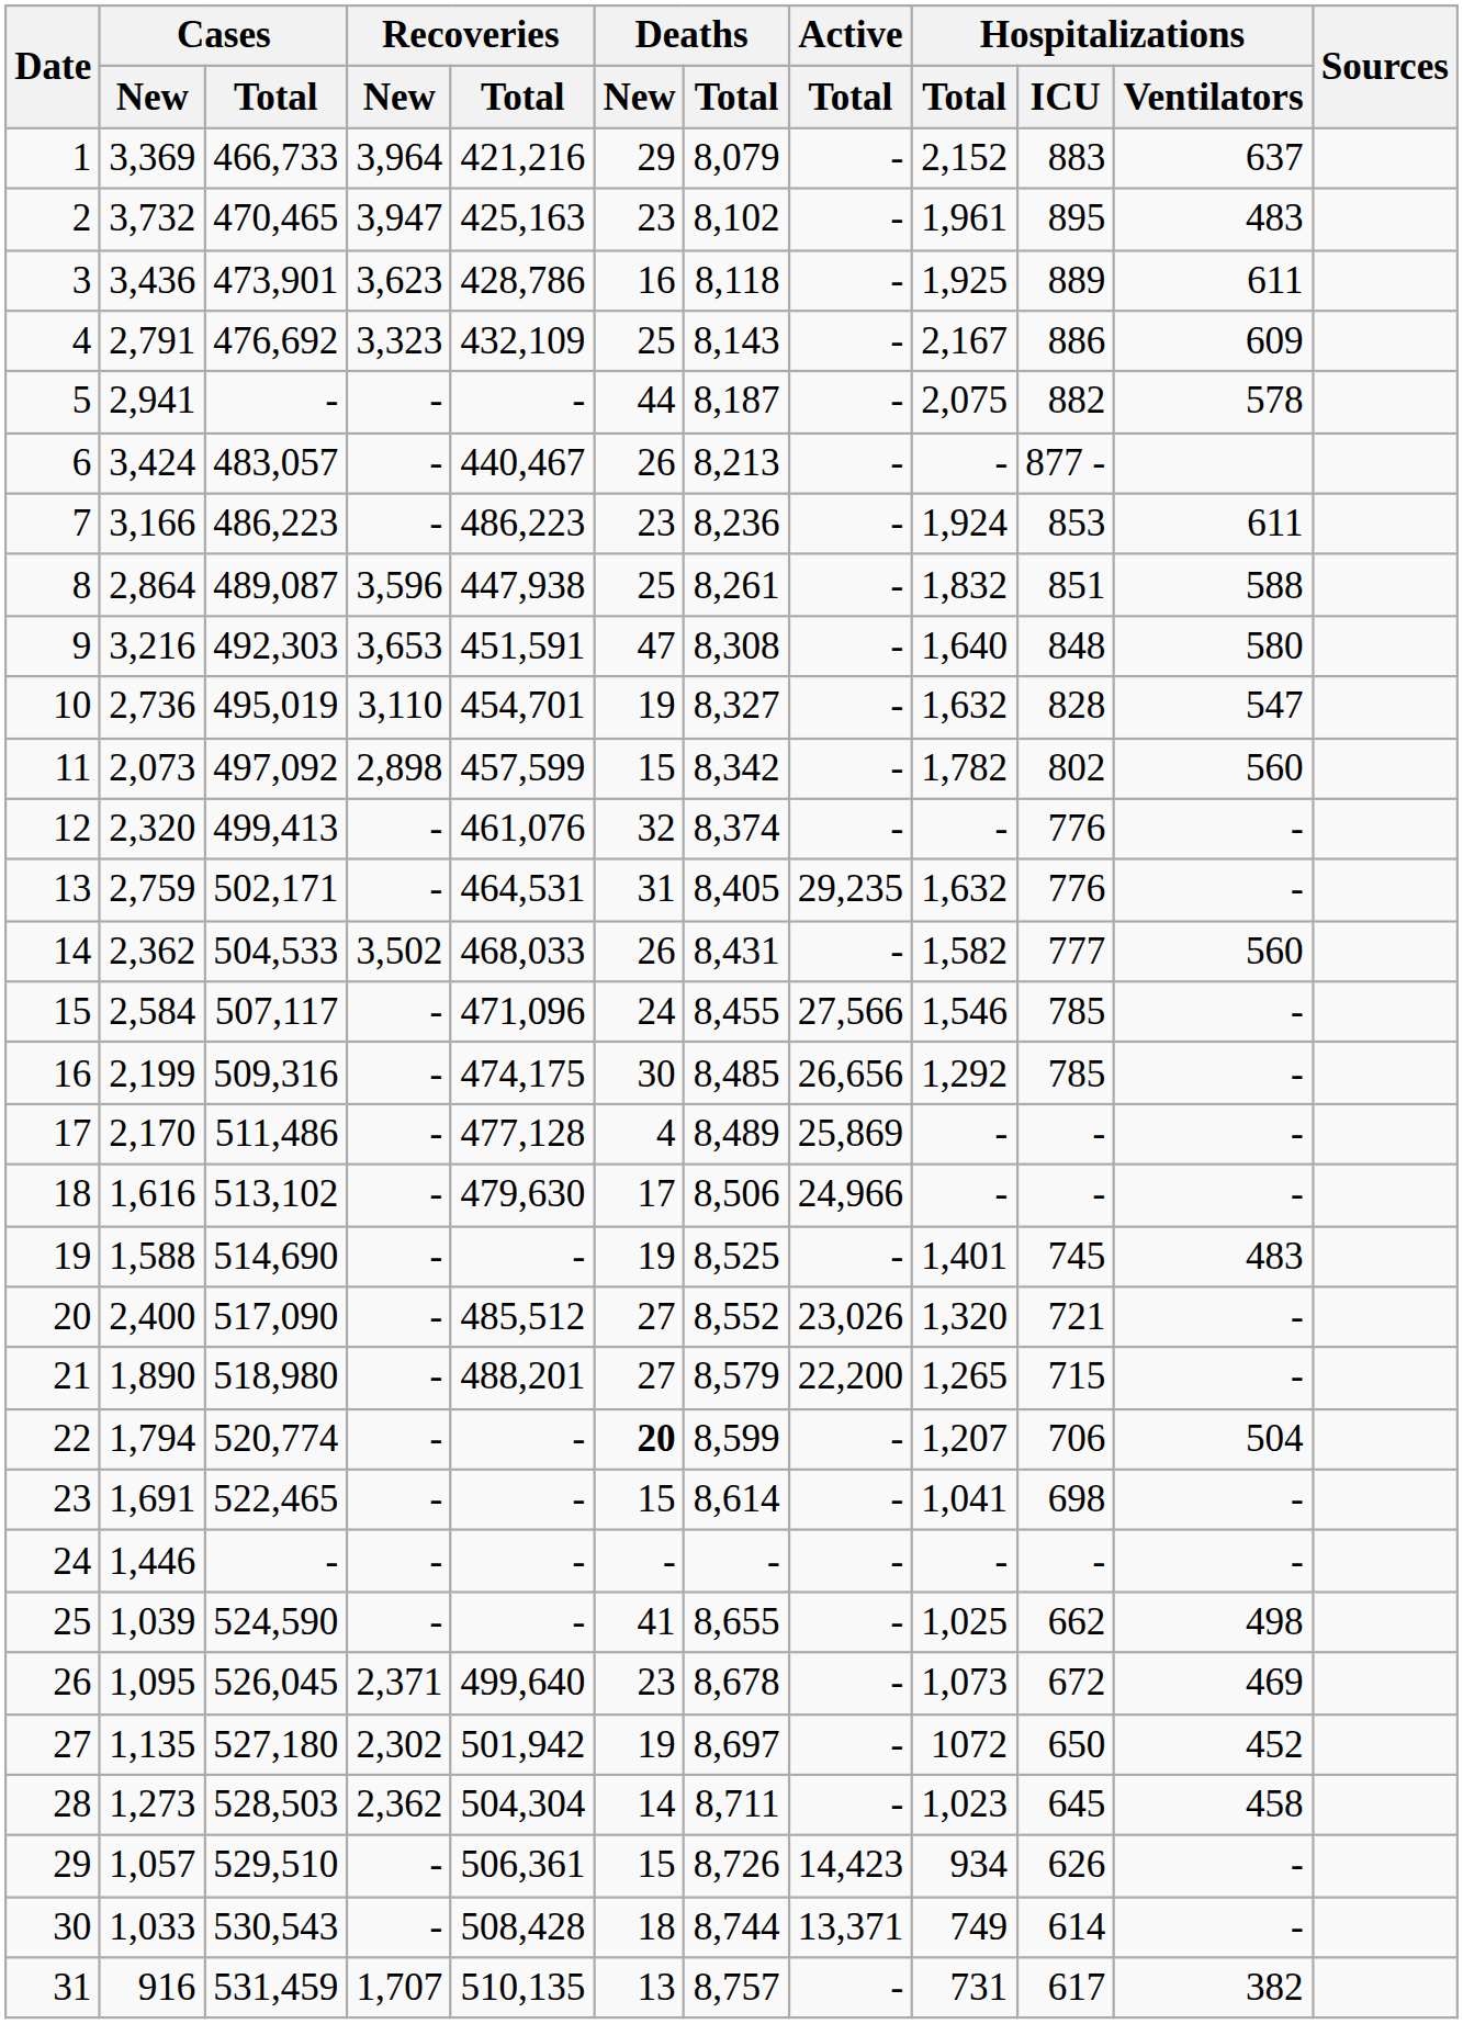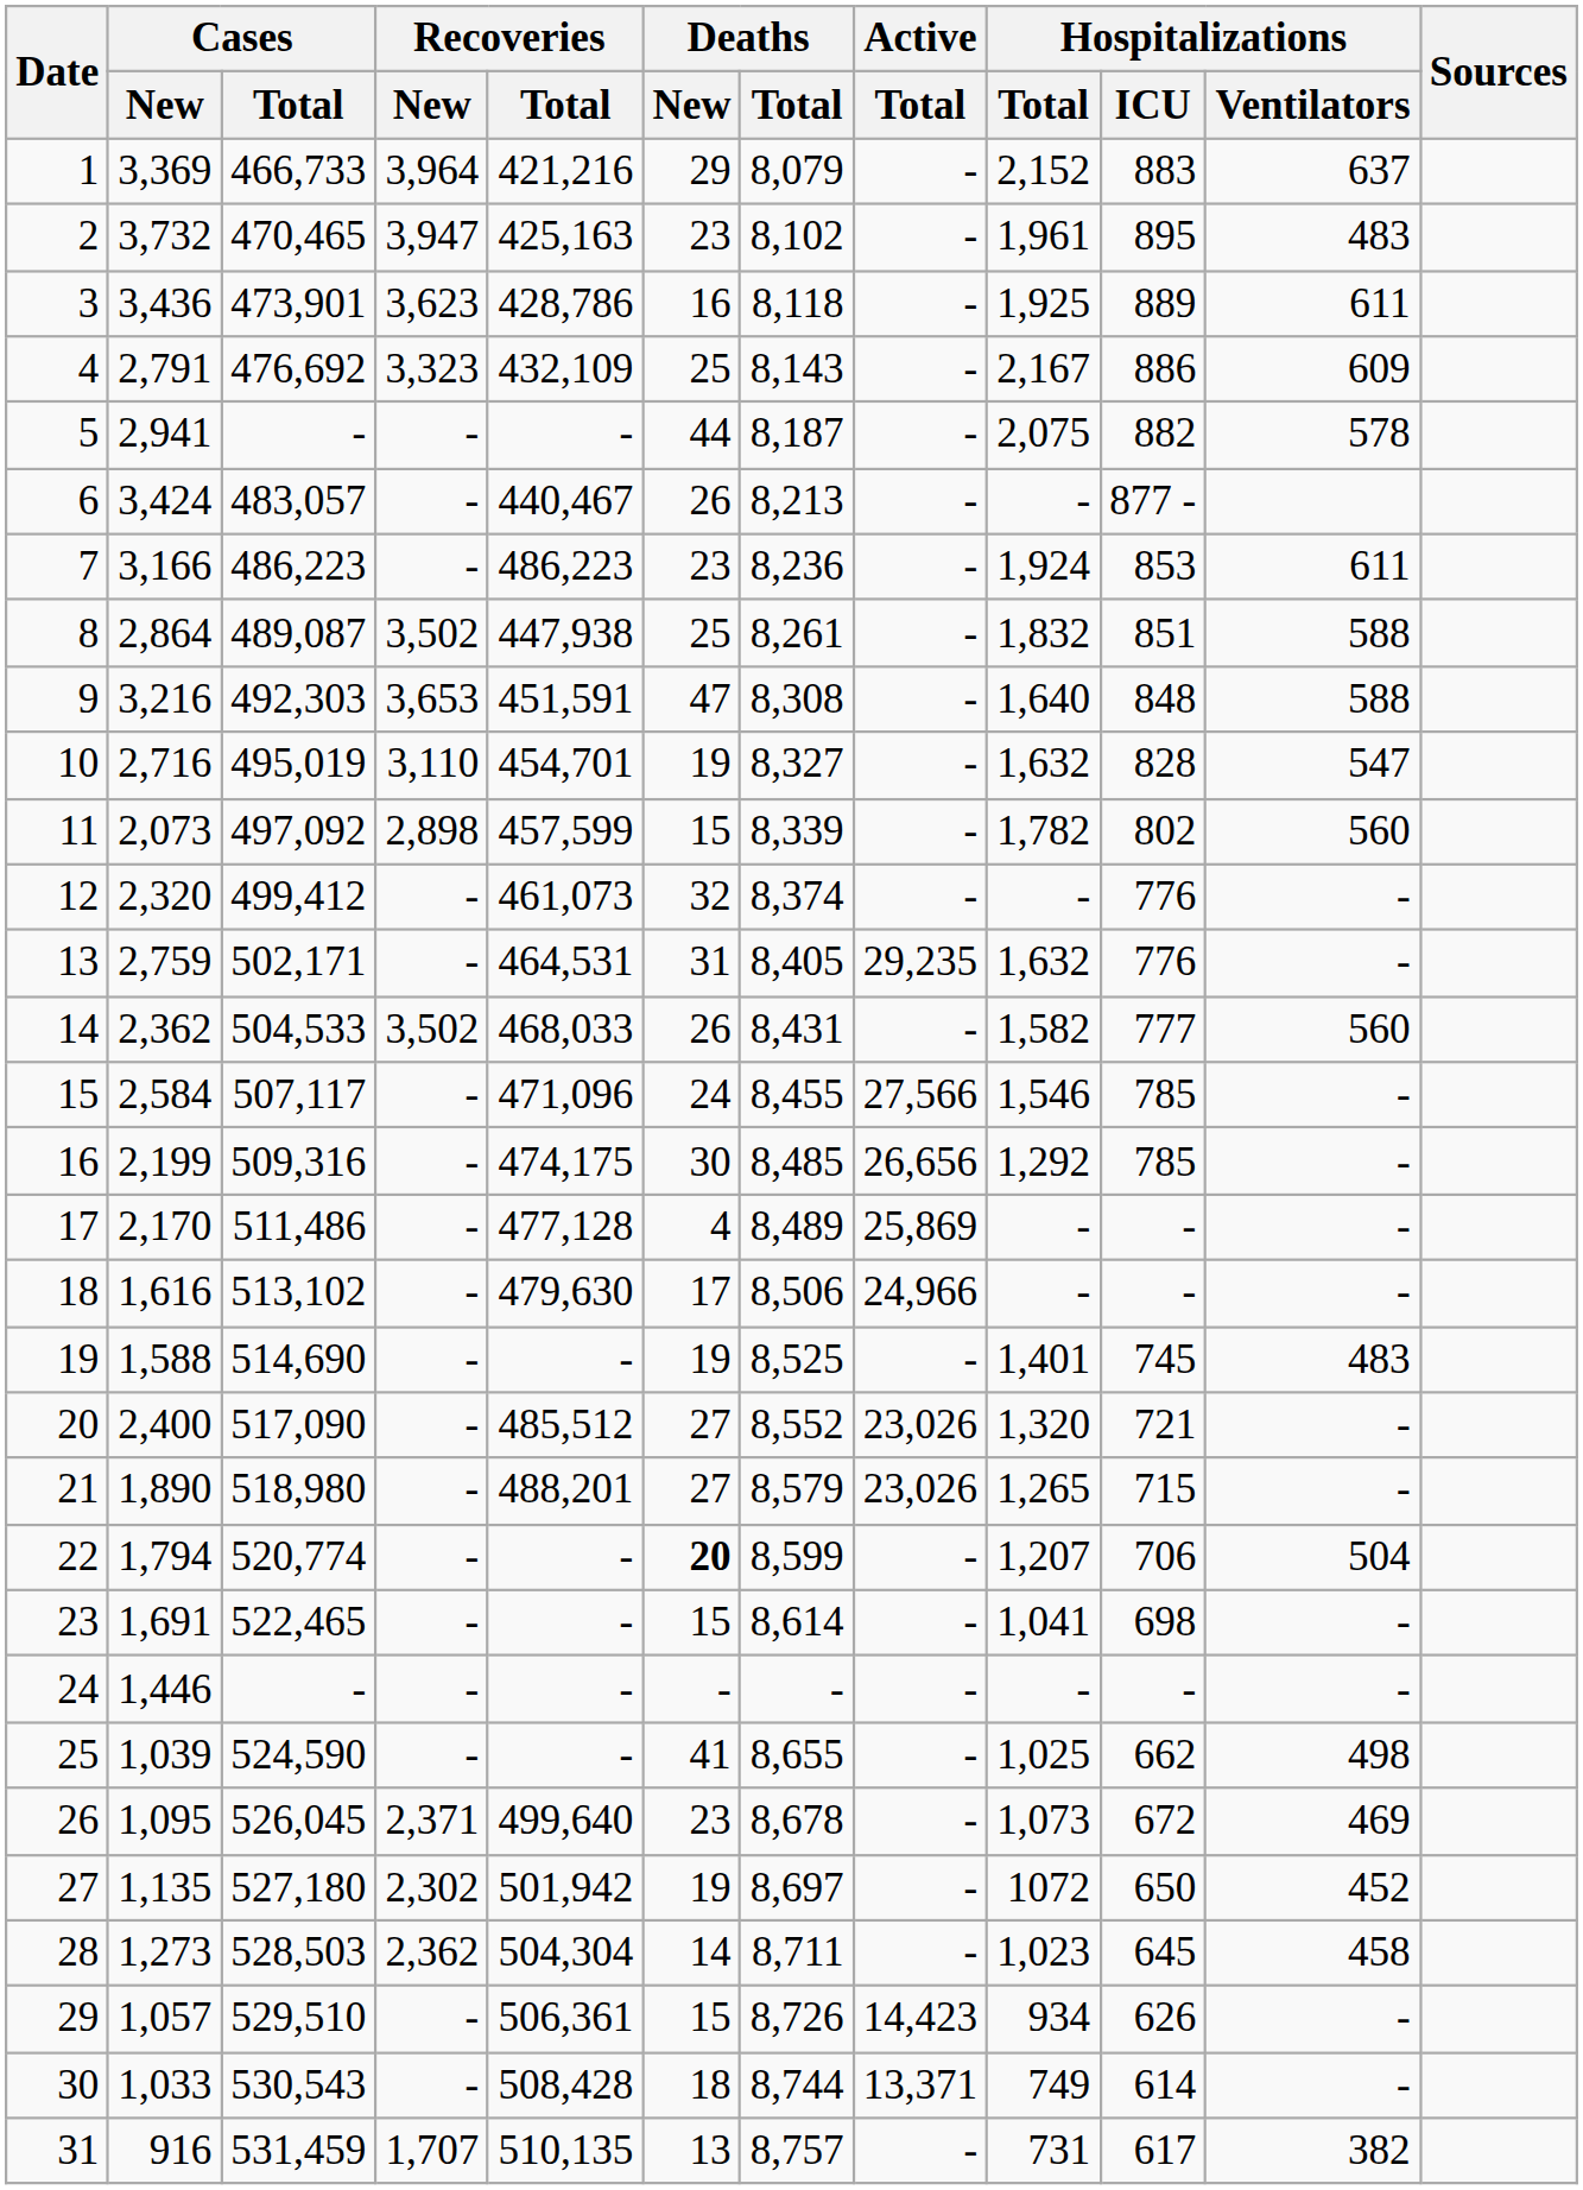 <table class="wikitable sortable mw-collapsible mw-collapsed sticky-header-multi sort-under" style="text-align:right;">
 <tr>
 <th rowspan=2>Date</th>
 <th colspan=2>Cases</th>
 <th colspan=2>Recoveries</th>
 <th colspan=2>Deaths</th>
 <th colspan=1>Active</th>
 <th colspan=3>Hospitalizations</th>
 <th rowspan=2 class="unsortable">Sources</th>
 </tr>
 <tr>
 <th>New</th>
 <th>Total</th>
 <th>New</th>
 <th>Total</th>
 <th>New</th>
 <th>Total</th>
 <th>Total</th>
 <th>Total</th>
 <th>ICU</th>
 <th>Ventilators</th>
 </tr>
 <tr>
 <td>1</td>
 <td>3,369</td>
 <td>466,733</td>
 <td>3,964</td>
 <td>421,216</td>
 <td>29</td>
 <td>8,079</td>
 <td>-</td>
 <td>2,152</td>
 <td>883</td>
 <td>637</td>
 <td></td>
 </tr>
 <tr>
 <td>2</td>
 <td>3,732</td>
 <td>470,465</td>
 <td>3,947</td>
 <td>425,163</td>
 <td>23</td>
 <td>8,102</td>
 <td>-</td>
 <td>1,961</td>
 <td>895</td>
 <td>483</td>
 <td></td>
 </tr>
 <tr>
 <td>3</td>
 <td>3,436</td>
 <td>473,901</td>
 <td>3,623</td>
 <td>428,786</td>
 <td>16</td>
 <td>8,118</td>
 <td>-</td>
 <td>1,925</td>
 <td>889</td>
 <td>611</td>
 <td></td>
 </tr>
 <tr>
 <td>4</td>
 <td>2,791</td>
 <td>476,692</td>
 <td>3,323</td>
 <td>432,109</td>
 <td>25</td>
 <td>8,143</td>
 <td>-</td>
 <td>2,167</td>
 <td>886</td>
 <td>609</td>
 <td></td>
 </tr>
 <tr>
 <td>5</td>
 <td>2,941</td>
 <td>-</td>
 <td>-</td>
 <td>-</td>
 <td>44</td>
 <td>8,187</td>
 <td>-</td>
 <td>2,075</td>
 <td>882</td>
 <td>578</td>
 <td></td>
 </tr>
 <tr>
 <td>6</td>
 <td>3,424</td>
 <td>483,057</td>
 <td>-</td>
 <td>440,467</td>
 <td>26</td>
 <td>8,213</td>
 <td>-</td>
 <td>-</td>
 <td>877 -</td>
 <td></td>
 </tr>
 <tr>
 <td>7</td>
 <td>3,166</td>
 <td>486,223</td>
 <td>-</td>
 <td>486,223</td>
 <td>23</td>
 <td>8,236</td>
 <td>-</td>
 <td>1,924</td>
 <td>853</td>
 <td>611</td>
 <td></td>
 </tr>
 <tr>
 <td>8</td>
 <td>2,864</td>
 <td>489,087</td>
-<td>3,596</td>
+<td>3,502</td>
 <td>447,938</td>
 <td>25</td>
 <td>8,261</td>
 <td>-</td>
 <td>1,832</td>
 <td>851</td>
 <td>588</td>
 <td></td>
 </tr>
 <tr>
 <td>9</td>
 <td>3,216</td>
 <td>492,303</td>
 <td>3,653</td>
 <td>451,591</td>
 <td>47</td>
 <td>8,308</td>
 <td>-</td>
 <td>1,640</td>
 <td>848</td>
-<td>580</td>
+<td>588</td>
 <td></td>
 </tr>
 <tr>
 <td>10</td>
-<td>2,736</td>
+<td>2,716</td>
 <td>495,019</td>
 <td>3,110</td>
 <td>454,701</td>
 <td>19</td>
 <td>8,327</td>
 <td>-</td>
 <td>1,632</td>
 <td>828</td>
 <td>547</td>
 <td></td>
 </tr>
 <tr>
 <td>11</td>
 <td>2,073</td>
 <td>497,092</td>
 <td>2,898</td>
 <td>457,599</td>
 <td>15</td>
-<td>8,342</td>
+<td>8,339</td>
 <td>-</td>
 <td>1,782</td>
 <td>802</td>
 <td>560</td>
 <td></td>
 </tr>
 <tr>
 <td>12</td>
 <td>2,320</td>
-<td>499,413</td>
+<td>499,412</td>
 <td>-</td>
-<td>461,076</td>
+<td>461,073</td>
 <td>32</td>
 <td>8,374</td>
 <td>-</td>
 <td>-</td>
 <td>776</td>
 <td>-</td>
 <td></td>
 </tr>
 <tr>
 <td>13</td>
 <td>2,759</td>
 <td>502,171</td>
 <td>-</td>
 <td>464,531</td>
 <td>31</td>
 <td>8,405</td>
 <td>29,235</td>
 <td>1,632</td>
 <td>776</td>
 <td>-</td>
 <td></td>
 </tr>
 <tr>
 <td>14</td>
 <td>2,362</td>
 <td>504,533</td>
 <td>3,502</td>
 <td>468,033</td>
 <td>26</td>
 <td>8,431</td>
 <td>-</td>
 <td>1,582</td>
 <td>777</td>
 <td>560</td>
 <td></td>
 </tr>
 <tr>
 <td>15</td>
 <td>2,584</td>
 <td>507,117</td>
 <td>-</td>
 <td>471,096</td>
 <td>24</td>
 <td>8,455</td>
 <td>27,566</td>
 <td>1,546</td>
 <td>785</td>
 <td>-</td>
 <td></td>
 </tr>
 <tr>
 <td>16</td>
 <td>2,199</td>
 <td>509,316</td>
 <td>-</td>
 <td>474,175</td>
 <td>30</td>
 <td>8,485</td>
 <td>26,656</td>
 <td>1,292</td>
 <td>785</td>
 <td>-</td>
 <td></td>
 </tr>
 <tr>
 <td>17</td>
 <td>2,170</td>
 <td>511,486</td>
 <td>-</td>
 <td>477,128</td>
 <td>4</td>
 <td>8,489</td>
 <td>25,869</td>
 <td>-</td>
 <td>-</td>
 <td>-</td>
 <td></td>
 </tr>
 <tr>
 <td>18</td>
 <td>1,616</td>
 <td>513,102</td>
 <td>-</td>
 <td>479,630</td>
 <td>17</td>
 <td>8,506</td>
 <td>24,966</td>
 <td>-</td>
 <td>-</td>
 <td>-</td>
 <td></td>
 </tr>
 <tr>
 <td>19</td>
 <td>1,588</td>
 <td>514,690</td>
 <td>-</td>
 <td>-</td>
 <td>19</td>
 <td>8,525</td>
 <td>-</td>
 <td>1,401</td>
 <td>745</td>
 <td>483</td>
 <td></td>
 </tr>
 <tr>
 <td>20</td>
 <td>2,400</td>
 <td>517,090</td>
 <td>-</td>
 <td>485,512</td>
 <td>27</td>
 <td>8,552</td>
 <td>23,026</td>
 <td>1,320</td>
 <td>721</td>
 <td>-</td>
 <td></td>
 </tr>
 <tr>
 <td>21</td>
 <td>1,890</td>
 <td>518,980</td>
 <td>-</td>
 <td>488,201</td>
 <td>27</td>
 <td>8,579</td>
-<td>22,200</td>
+<td>23,026</td>
 <td>1,265</td>
 <td>715</td>
 <td>-</td>
 <td></td>
 </tr>
 <tr>
 <td>22</td>
 <td>1,794</td>
 <td>520,774</td>
 <td>-</td>
 <td>-</td>
 <td><strong>20</strong></td>
 <td>8,599</td>
 <td>-</td>
 <td>1,207</td>
 <td>706</td>
 <td>504</td>
 <td></td>
 </tr>
 <tr>
 <td>23</td>
 <td>1,691</td>
 <td>522,465</td>
 <td>-</td>
 <td>-</td>
 <td>15</td>
 <td>8,614</td>
 <td>-</td>
 <td>1,041</td>
 <td>698</td>
 <td>-</td>
 <td></td>
 </tr>
 <tr>
 <td>24</td>
 <td>1,446</td>
 <td>-</td>
 <td>-</td>
 <td>-</td>
 <td>-</td>
 <td>-</td>
 <td>-</td>
 <td>-</td>
 <td>-</td>
 <td>-</td>
 <td></td>
 </tr>
 <tr>
 <td>25</td>
 <td>1,039</td>
 <td>524,590</td>
 <td>-</td>
 <td>-</td>
 <td>41</td>
 <td>8,655</td>
 <td>-</td>
 <td>1,025</td>
 <td>662</td>
 <td>498</td>
 <td></td>
 </tr>
 <tr>
 <td>26</td>
 <td>1,095</td>
 <td>526,045</td>
 <td>2,371</td>
 <td>499,640</td>
 <td>23</td>
 <td>8,678</td>
 <td>-</td>
 <td>1,073</td>
 <td>672</td>
 <td>469</td>
 <td></td>
 </tr>
 <tr>
 <td>27</td>
 <td>1,135</td>
 <td>527,180</td>
 <td>2,302</td>
 <td>501,942</td>
 <td>19</td>
 <td>8,697</td>
 <td>-</td>
 <td>1072</td>
 <td>650</td>
 <td>452</td>
 <td></td>
 </tr>
 <tr>
 <td>28</td>
 <td>1,273</td>
 <td>528,503</td>
 <td>2,362</td>
 <td>504,304</td>
 <td>14</td>
 <td>8,711</td>
 <td>-</td>
 <td>1,023</td>
 <td>645</td>
 <td>458</td>
 <td></td>
 </tr>
 <tr>
 <td>29</td>
 <td>1,057</td>
 <td>529,510</td>
 <td>-</td>
 <td>506,361</td>
 <td>15</td>
 <td>8,726</td>
 <td>14,423</td>
 <td>934</td>
 <td>626</td>
 <td>-</td>
 <td></td>
 </tr>
 <tr>
 <td>30</td>
 <td>1,033</td>
 <td>530,543</td>
 <td>-</td>
 <td>508,428</td>
 <td>18</td>
 <td>8,744</td>
 <td>13,371</td>
 <td>749</td>
 <td>614</td>
 <td>-</td>
 <td></td>
 </tr>
 <tr>
 <td>31</td>
 <td>916</td>
 <td>531,459</td>
 <td>1,707</td>
 <td>510,135</td>
 <td>13</td>
 <td>8,757</td>
 <td>-</td>
 <td>731</td>
 <td>617</td>
 <td>382</td>
 <td></td>
 </tr>
 </table>
